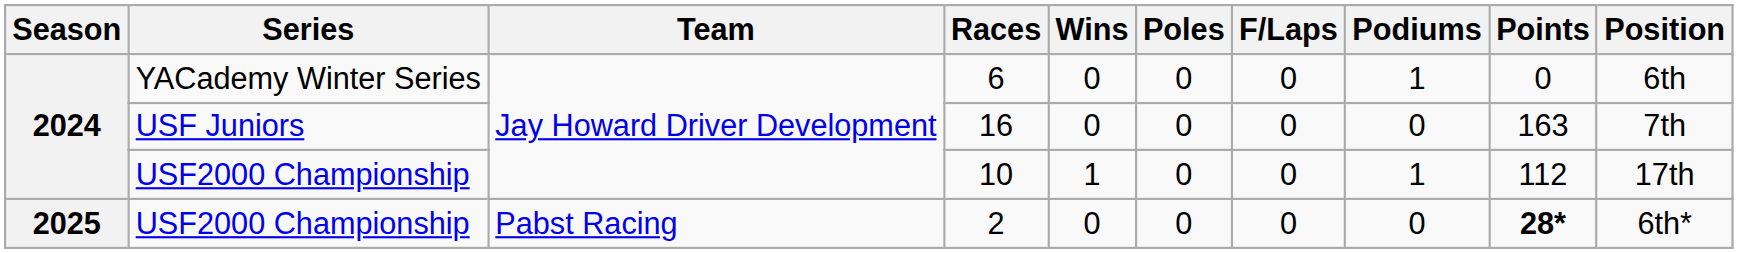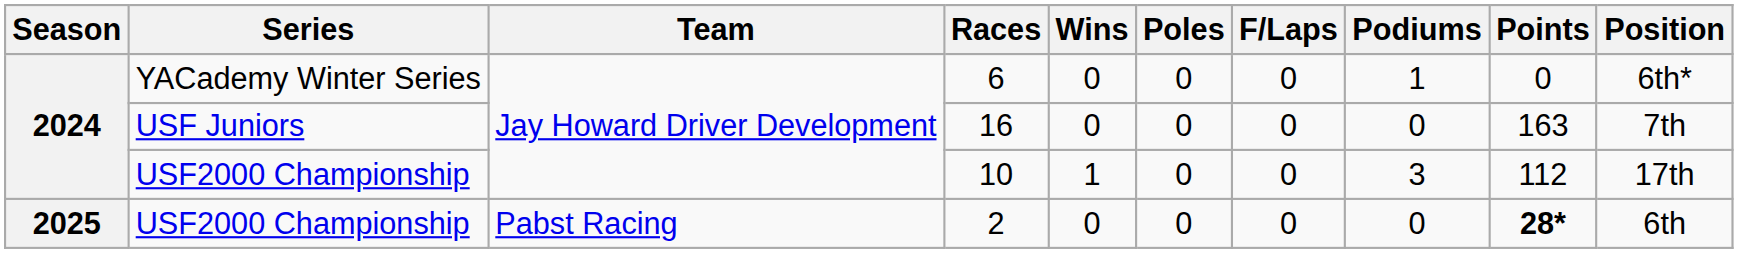 <table class="wikitable" style="font-size: 90%; text-align:center">
 <tr>
 <th>Season</th>
 <th>Series</th>
 <th>Team</th>
 <th>Races</th>
 <th>Wins</th>
 <th><strong>Poles</strong></th>
 <th>F/Laps</th>
 <th>Podiums</th>
 <th>Points</th>
 <th>Position</th>
 </tr>
 <tr>
 <th rowspan="3">2024</th>
 <td align="left">YACademy Winter Series</td>
 <td rowspan="3" align="left"><a href='#'>Jay Howard Driver Development</a></td>
 <td>6</td>
 <td>0</td>
 <td>0</td>
 <td>0</td>
 <td>1</td>
 <td>0</td>
-<td>6th</td>
+<td>6th*</td>
 </tr>
 <tr>
 <td align="left"><a href='#'>USF Juniors</a></td>
 <td>16</td>
 <td>0</td>
 <td>0</td>
 <td>0</td>
 <td>0</td>
 <td>163</td>
 <td>7th</td>
 </tr>
 <tr>
 <td align="left"><a href='#'>USF2000 Championship</a></td>
 <td>10</td>
 <td>1</td>
 <td>0</td>
 <td>0</td>
-<td>1</td>
+<td>3</td>
 <td>112</td>
 <td>17th</td>
 </tr>
 <tr>
 <th>2025</th>
 <td align=left><a href='#'>USF2000 Championship</a></td>
 <td align=left><a href='#'>Pabst Racing</a></td>
 <td>2</td>
 <td>0</td>
 <td>0</td>
 <td>0</td>
 <td>0</td>
 <td><strong>28*</strong></td>
-<td>6th*</td>
+<td>6th</td>
 </tr>
 </table>
